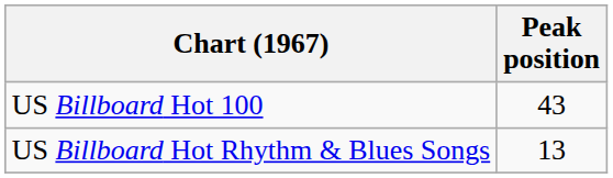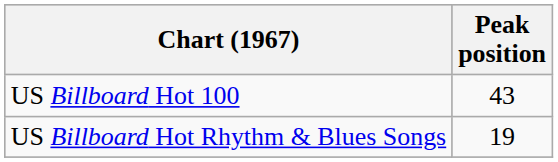 <table class="wikitable sortable">
 <tr>
 <th>Chart (1967)</th>
 <th>Peak<br>position</th>
 </tr>
 <tr>
 <td>US <a href='#'><em>Billboard</em> Hot 100</a></td>
 <td align="center">43</td>
 </tr>
 <tr>
 <td>US <a href='#'><em>Billboard</em> Hot Rhythm & Blues Songs</a></td>
-<td align="center">13</td>
+<td align="center">19</td>
 </tr>
 </table>
